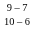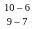 <table style="text-align:center">
 <tr>
 <th width=200></th>
 <th width=100></th>
 <th width=200></th>
 </tr>
 <tr>
 <td align=right><strong></strong></td>
-<td>9 – 7</td>
+<td>10 – 6</td>
 <td align=left></td>
 </tr>
 <tr>
 <td align=right><strong></strong></td>
-<td>10 – 6</td>
+<td>9 – 7</td>
 <td align=left></td>
 </tr>
 </table>
